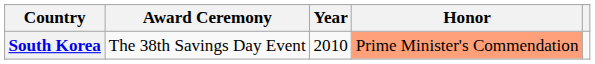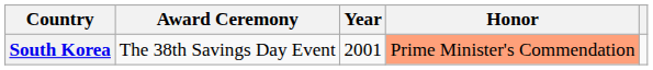 <table class="wikitable plainrowheaders sortable">
 <tr>
 <th scope="col">Country</th>
 <th>Award Ceremony</th>
 <th scope="col">Year</th>
 <th scope="col">Honor</th>
 <th class="unsortable" scope="col"></th>
 </tr>
 <tr>
 <th scope="row"><a href='#'>South Korea</a></th>
 <td>The 38th Savings Day Event</td>
-<td>2010</td>
+<td>2001</td>
 <td style="background: lightsalmon;">Prime Minister's Commendation</td>
 <td></td>
 </tr>
 </table>
